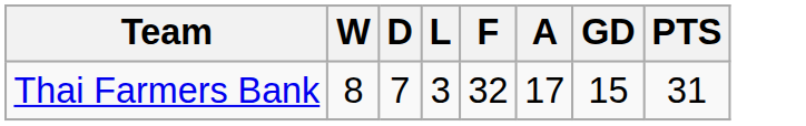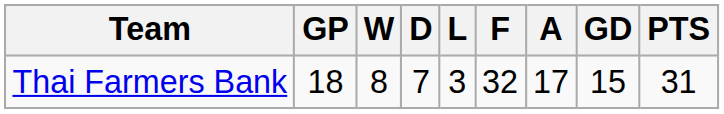 <table class="wikitable" style="text-align:center;">
 <tr>
 <th>Team</th>
+<th>GP</th>
 <th>W</th>
 <th>D</th>
 <th>L</th>
 <th>F</th>
 <th>A</th>
 <th>GD</th>
 <th>PTS</th>
 </tr>
 <tr>
 <td><a href='#'>Thai Farmers Bank</a></td>
+<td>18</td>
 <td>8</td>
 <td>7</td>
 <td>3</td>
 <td>32</td>
 <td>17</td>
 <td>15</td>
 <td>31</td>
 </tr>
 </table>
